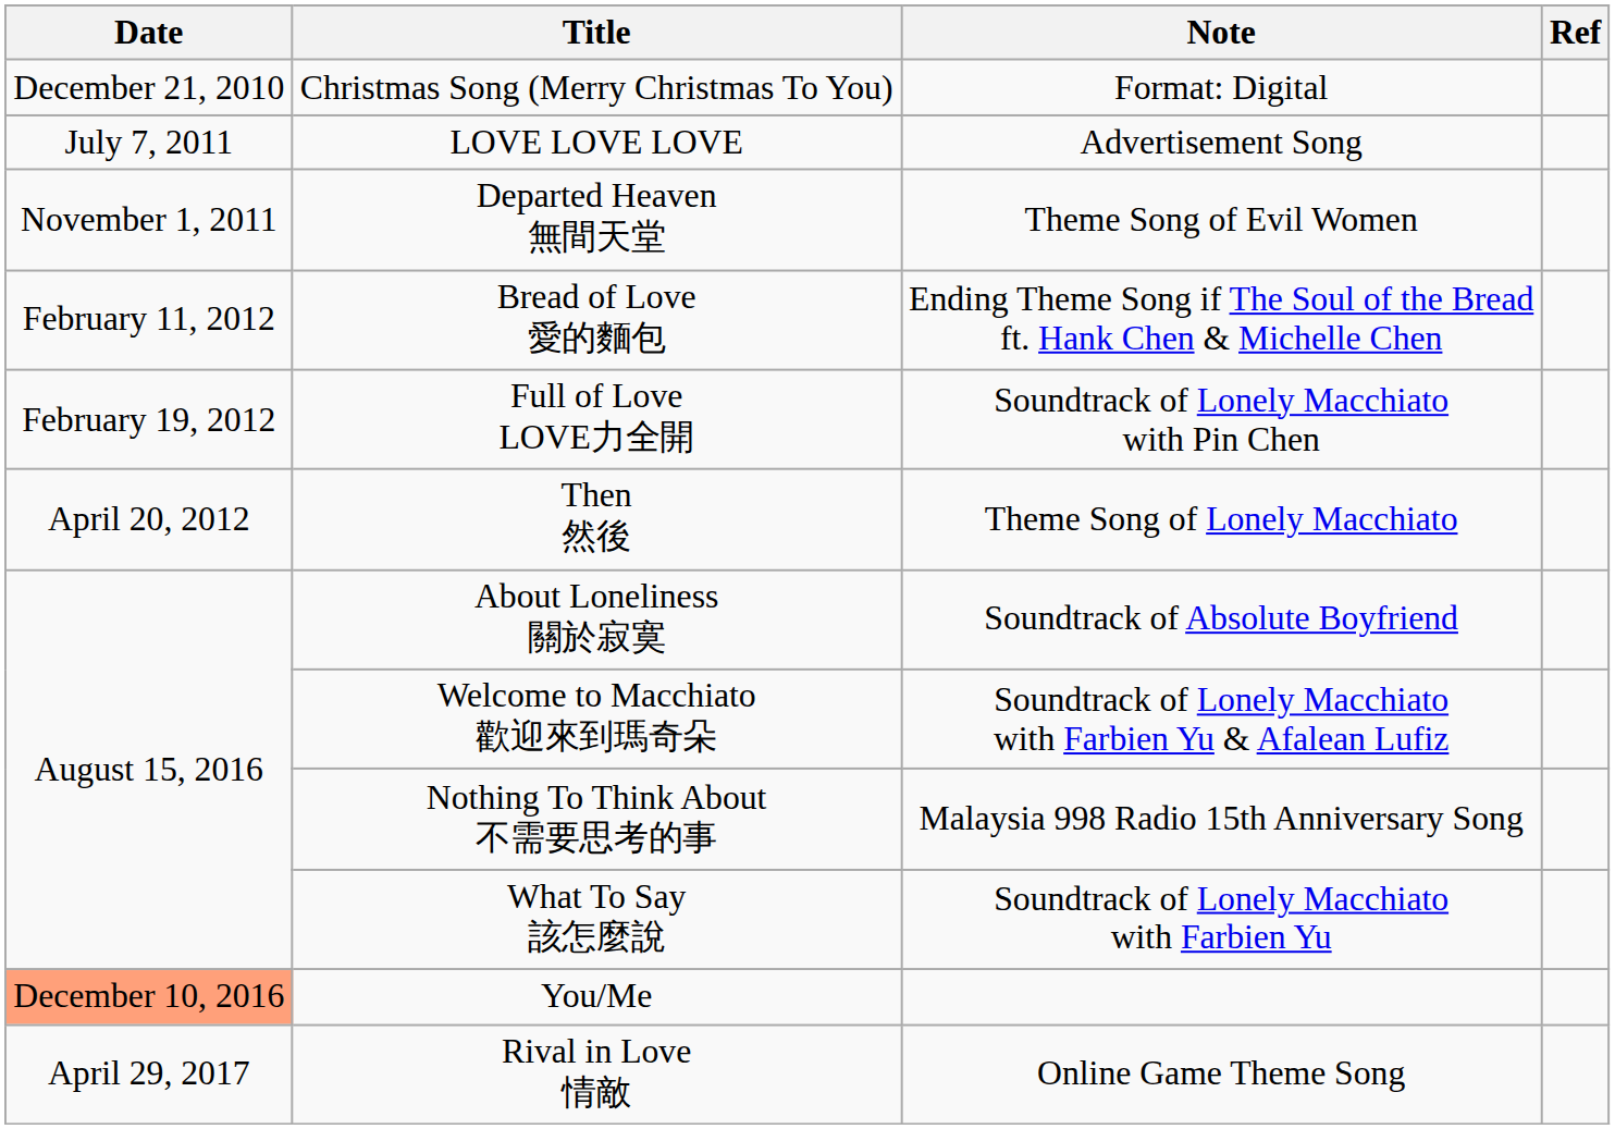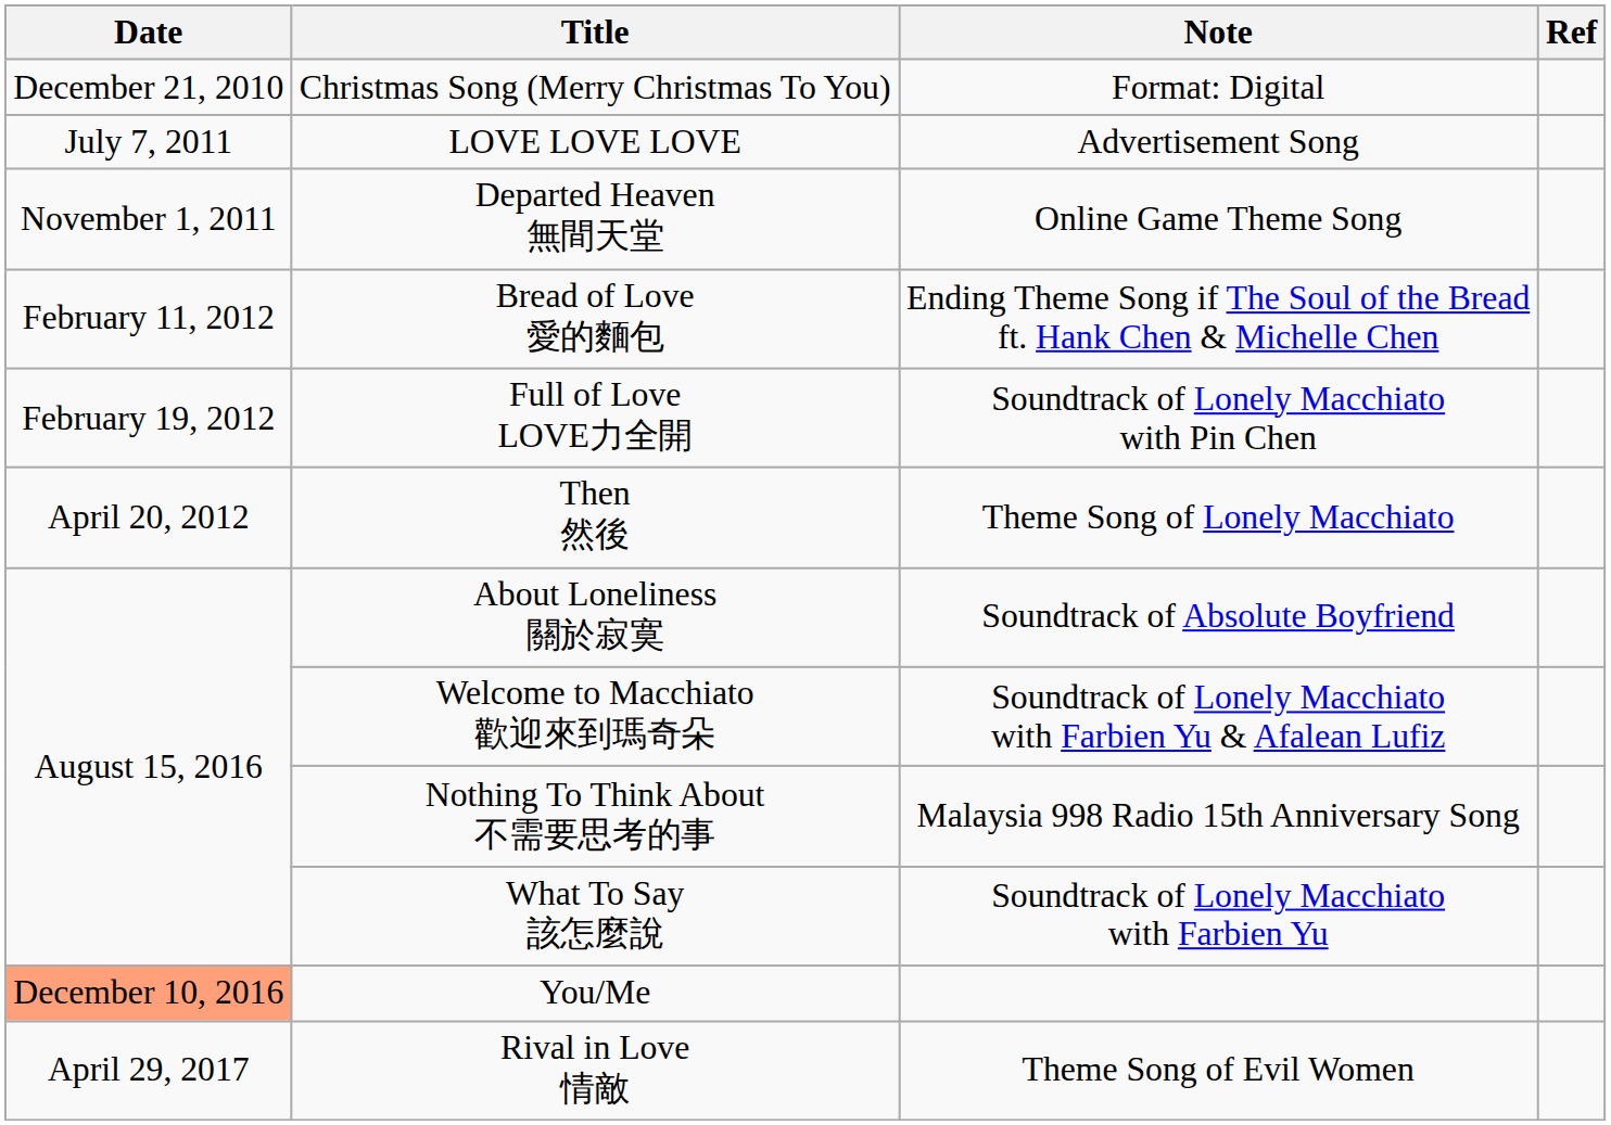 <table class= "wikitable">
 <tr>
 <th>Date</th>
 <th>Title</th>
 <th>Note</th>
 <th>Ref</th>
 </tr>
 <tr align= "center">
 <td>December 21, 2010</td>
 <td>Christmas Song (Merry Christmas To You)</td>
 <td>Format: Digital</td>
 <td></td>
 </tr>
 <tr align= "center">
 <td>July 7, 2011</td>
 <td>LOVE LOVE LOVE</td>
 <td>Advertisement Song</td>
 <td></td>
 </tr>
 <tr align= "center">
 <td>November 1, 2011</td>
 <td>Departed Heaven <br> 無間天堂</td>
-<td>Theme Song of Evil Women</td>
+<td>Online Game Theme Song</td>
 <td></td>
 </tr>
 <tr align= "center">
 <td>February 11, 2012</td>
 <td>Bread of Love <br> 愛的麵包</td>
 <td>Ending Theme Song if <a href='#'>The Soul of the Bread</a> <br> ft. <a href='#'>Hank Chen</a> & <a href='#'>Michelle Chen</a></td>
 <td></td>
 </tr>
 <tr align= "center">
 <td>February 19, 2012</td>
 <td>Full of Love <br> LOVE力全開</td>
 <td>Soundtrack of <a href='#'>Lonely Macchiato</a><br>with Pin Chen</td>
 <td></td>
 </tr>
 <tr align= "center">
 <td>April 20, 2012</td>
 <td>Then <br> 然後</td>
 <td>Theme Song of <a href='#'>Lonely Macchiato</a></td>
 <td></td>
 </tr>
 <tr align= "center">
 <td rowspan="4">August 15, 2016</td>
 <td>About Loneliness <br> 關於寂寞</td>
 <td>Soundtrack of <a href='#'>Absolute Boyfriend</a></td>
 <td></td>
 </tr>
 <tr align= "center">
 <td>Welcome to Macchiato <br> 歡迎來到瑪奇朵</td>
 <td>Soundtrack of <a href='#'>Lonely Macchiato</a><br>with <a href='#'>Farbien Yu</a> & <a href='#'>Afalean Lufiz</a></td>
 <td></td>
 </tr>
 <tr align= "center">
 <td>Nothing To Think About <br> 不需要思考的事</td>
 <td>Malaysia 998 Radio 15th Anniversary Song</td>
 <td></td>
 </tr>
 <tr align= "center">
 <td>What To Say <br> 該怎麼說</td>
 <td>Soundtrack of <a href='#'>Lonely Macchiato</a><br>with <a href='#'>Farbien Yu</a></td>
 <td></td>
 </tr>
 <tr align= "center">
 <td style="background: lightsalmon;">December 10, 2016</td>
 <td>You/Me</td>
 <td></td>
 <td></td>
 </tr>
 <tr align= "center">
 <td>April 29, 2017</td>
 <td>Rival in Love <br> 情敵</td>
-<td>Online Game Theme Song</td>
+<td>Theme Song of Evil Women</td>
 <td></td>
 </tr>
 <tr align= "center">
 </tr>
 </table>
